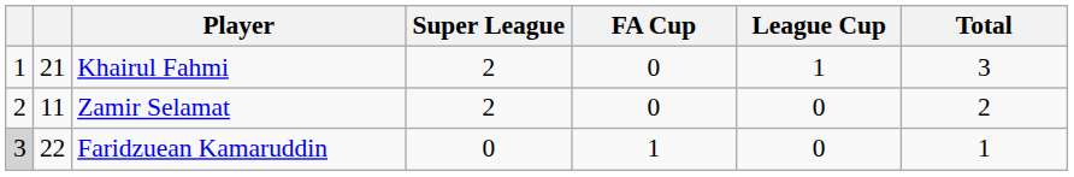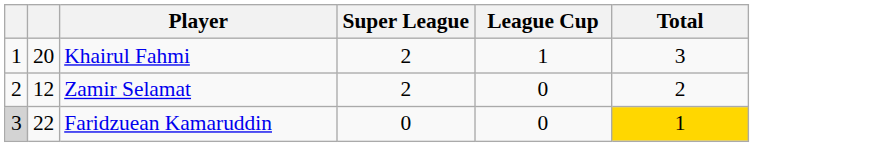 <table class="wikitable" style="text-align:center">
 <tr>
 <th width=10></th>
 <th width=10></th>
 <th width=200>Player</th>
 <th width=95>Super League</th>
-<th width=95>FA Cup</th>
 <th width=95>League Cup</th>
 <th width=95>Total</th>
 </tr>
 <tr>
 <td>1</td>
-<td>21</td>
+<td>20</td>
 <td align=left> <a href='#'>Khairul Fahmi</a></td>
 <td>2</td>
-<td>0</td>
 <td>1</td>
 <td>3</td>
 </tr>
 <tr>
 <td>2</td>
-<td>11</td>
+<td>12</td>
 <td align=left> <a href='#'>Zamir Selamat</a></td>
 <td>2</td>
-<td>0</td>
 <td>0</td>
 <td>2</td>
 </tr>
 <tr>
 <td style="background: lightgrey;">3</td>
 <td>22</td>
 <td align=left> <a href='#'>Faridzuean Kamaruddin</a></td>
 <td>0</td>
-<td>1</td>
 <td>0</td>
-<td>1</td>
+<td style="background: gold;">1</td>
 </tr>
 </table>
